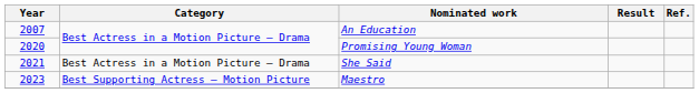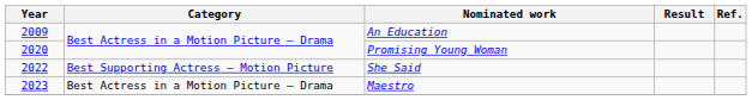 <table class=wikitable>
 <tr>
 <th scope="col" style="width:5em;">Year</th>
 <th scope="col" style="width:28em;">Category</th>
 <th scope="col" style="width:27em;">Nominated work</th>
 <th scope="col" style="width:5em;">Result</th>
 <th>Ref.</th>
 </tr>
 <tr>
-<td style="text-align:center;"><a href='#'>2007</a></td>
+<td style="text-align:center;"><a href='#'>2009</a></td>
 <td rowspan="2"><a href='#'>Best Actress in a Motion Picture – Drama</a></td>
 <td><em><a href='#'>An Education</a></em></td>
 <td></td>
 <td style="text-align:center;"></td>
 </tr>
 <tr>
 <td style="text-align:center;"><a href='#'>2020</a></td>
 <td><em><a href='#'>Promising Young Woman</a></em></td>
 <td></td>
 <td style="text-align:center;"></td>
 </tr>
 <tr>
-<td style="text-align:center;"><a href='#'>2021</a></td>
-<td>Best Actress in a Motion Picture – Drama</td>
+<td style="text-align:center;"><a href='#'>2022</a></td>
+<td><a href='#'>Best Supporting Actress – Motion Picture</a></td>
 <td><em><a href='#'>She Said</a></em></td>
 <td></td>
 <td style="text-align:center;"></td>
 </tr>
 <tr>
 <td style="text-align:center;"><a href='#'>2023</a></td>
-<td><a href='#'>Best Supporting Actress – Motion Picture</a></td>
+<td>Best Actress in a Motion Picture – Drama</td>
 <td><em><a href='#'>Maestro</a></em></td>
 <td></td>
 <td style="text-align:center;"></td>
 </tr>
 <tr>
 </tr>
 </table>
